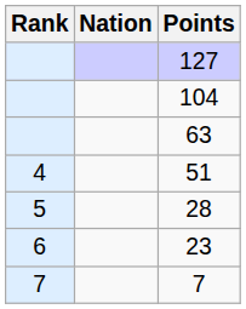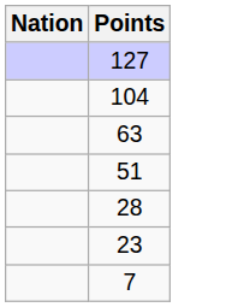 <table class="wikitable sortable" style="text-align:center">
 <tr>
-<th>Rank</th>
 <th>Nation</th>
 <th>Points</th>
 </tr>
 <tr style="background-color:#ccccff">
-<td bgcolor = DDEEFF></td>
 <td align=left></td>
 <td>127</td>
 </tr>
 <tr>
-<td bgcolor = DDEEFF></td>
 <td align=left></td>
 <td>104</td>
 </tr>
 <tr>
-<td bgcolor = DDEEFF></td>
 <td align=left></td>
 <td>63</td>
 </tr>
 <tr>
-<td bgcolor = DDEEFF>4</td>
 <td align=left></td>
 <td>51</td>
 </tr>
 <tr>
-<td bgcolor = DDEEFF>5</td>
 <td align=left></td>
 <td>28</td>
 </tr>
 <tr>
-<td bgcolor = DDEEFF>6</td>
 <td align=left></td>
 <td>23</td>
 </tr>
 <tr>
-<td bgcolor = DDEEFF>7</td>
 <td align=left></td>
 <td>7</td>
 </tr>
 </table>
